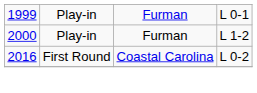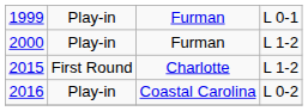 <table class="wikitable">
 <tr align="center">
 <td><a href='#'>1999</a></td>
 <td>Play-in</td>
 <td><a href='#'>Furman</a></td>
 <td>L 0-1</td>
 </tr>
 <tr align="center">
 <td><a href='#'>2000</a></td>
 <td>Play-in</td>
 <td>Furman</td>
 <td>L 1-2</td>
 </tr>
 <tr align="center">
+<td><a href='#'>2015</a></td>
+<td>First Round</td>
+<td><a href='#'>Charlotte</a></td>
+<td>L 1-2</td>
+</tr>
+<tr align="center">
 <td><a href='#'>2016</a></td>
-<td>First Round</td>
+<td>Play-in</td>
 <td><a href='#'>Coastal Carolina</a></td>
 <td>L 0-2</td>
 </tr>
 <tr style="text-align:center;">
 </tr>
 </table>
